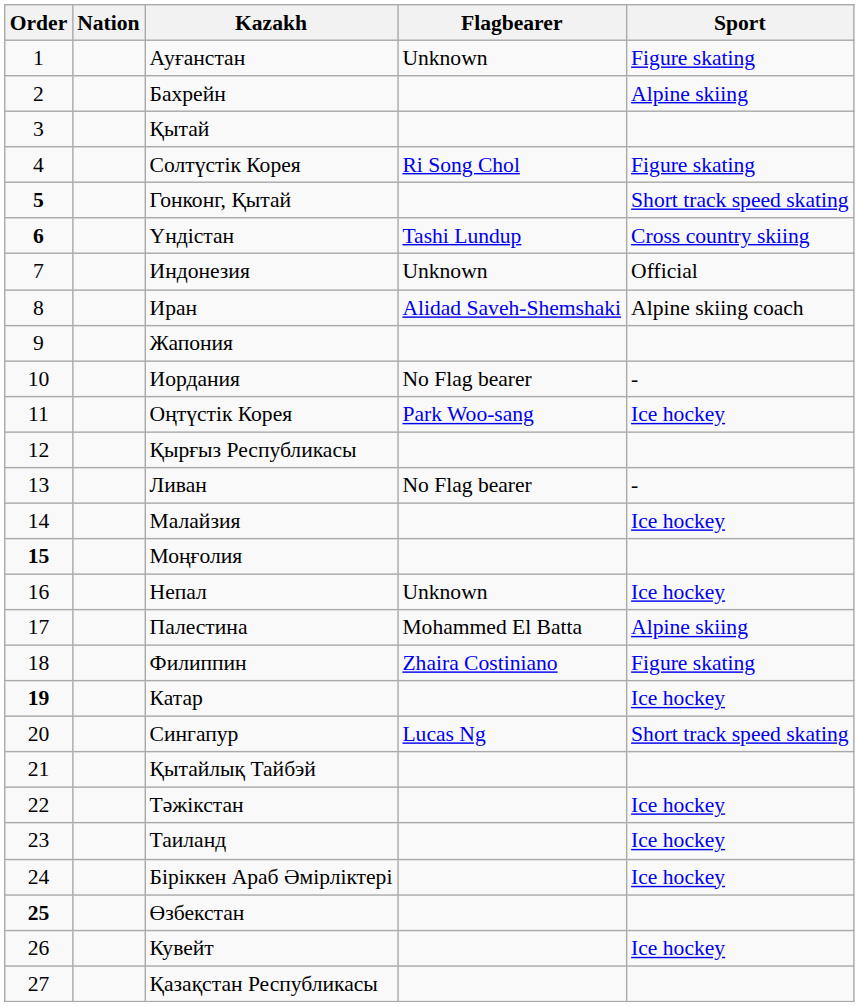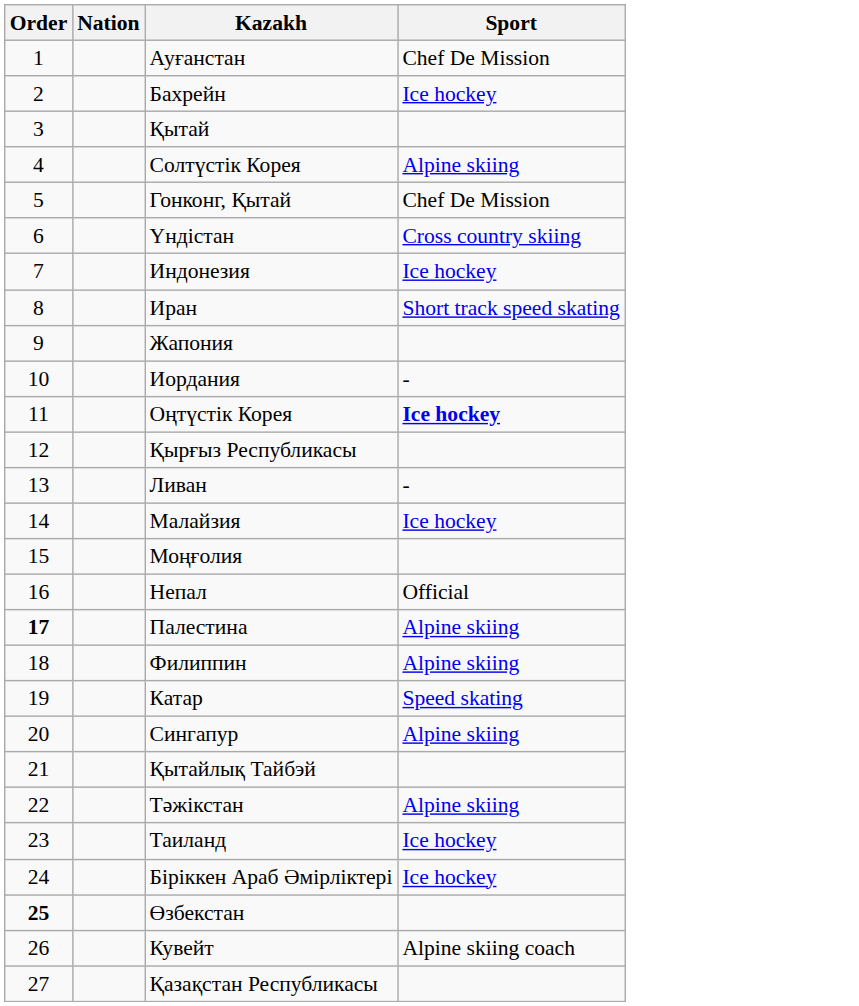 <table class="wikitable sortable" style=font-size:95%>
 <tr>
 <th>Order</th>
 <th>Nation</th>
 <th>Kazakh</th>
-<th>Flagbearer</th>
 <th>Sport</th>
 </tr>
 <tr>
 <td align=center>1</td>
 <td></td>
 <td>Ауғанстан</td>
-<td>Unknown</td>
-<td><a href='#'>Figure skating</a></td>
+<td>Chef De Mission</td>
 </tr>
 <tr>
 <td align=center>2</td>
 <td></td>
 <td>Бахрейн</td>
-<td></td>
-<td><a href='#'>Alpine skiing</a></td>
+<td><a href='#'>Ice hockey</a></td>
 </tr>
 <tr>
 <td align=center>3</td>
 <td></td>
 <td>Қытай</td>
 <td></td>
-<td></td>
 </tr>
 <tr>
 <td align=center>4</td>
 <td></td>
 <td>Солтүстік Корея</td>
-<td><a href='#'>Ri Song Chol</a></td>
-<td><a href='#'>Figure skating</a></td>
+<td><a href='#'>Alpine skiing</a></td>
 </tr>
 <tr>
-<td align=center><strong>5</strong></td>
+<td align=center>5</td>
 <td></td>
 <td>Гонконг, Қытай</td>
-<td></td>
-<td><a href='#'>Short track speed skating</a></td>
+<td>Chef De Mission</td>
 </tr>
 <tr>
-<td align=center><strong>6</strong></td>
+<td align=center>6</td>
 <td></td>
 <td>Үндістан</td>
-<td><a href='#'>Tashi Lundup</a></td>
 <td><a href='#'>Cross country skiing</a></td>
 </tr>
 <tr>
 <td align=center>7</td>
 <td></td>
 <td>Индонезия</td>
-<td>Unknown</td>
-<td>Official</td>
+<td><a href='#'>Ice hockey</a></td>
 </tr>
 <tr>
 <td align=center>8</td>
 <td></td>
 <td>Иран</td>
-<td><a href='#'>Alidad Saveh-Shemshaki</a></td>
-<td>Alpine skiing coach</td>
+<td><a href='#'>Short track speed skating</a></td>
 </tr>
 <tr>
 <td align=center>9</td>
 <td></td>
 <td>Жапония</td>
 <td></td>
-<td></td>
 </tr>
 <tr>
 <td align=center>10</td>
 <td></td>
 <td>Иордания</td>
-<td>No Flag bearer</td>
 <td>-</td>
 </tr>
 <tr>
 <td align=center>11</td>
 <td></td>
 <td>Оңтүстік Корея</td>
-<td><a href='#'>Park Woo-sang</a></td>
-<td><a href='#'>Ice hockey</a></td>
+<td><strong><a href='#'>Ice hockey</a></strong></td>
 </tr>
 <tr>
 <td align=center>12</td>
 <td></td>
 <td>Қырғыз Республикасы</td>
 <td></td>
-<td></td>
 </tr>
 <tr>
 <td align=center>13</td>
 <td></td>
 <td>Ливан</td>
-<td>No Flag bearer</td>
 <td>-</td>
 </tr>
 <tr>
 <td align=center>14</td>
 <td></td>
 <td>Малайзия</td>
-<td></td>
 <td><a href='#'>Ice hockey</a></td>
 </tr>
 <tr>
-<td align=center><strong>15</strong></td>
+<td align=center>15</td>
 <td></td>
 <td>Моңғолия</td>
-<td></td>
 <td></td>
 </tr>
 <tr>
 <td align=center>16</td>
 <td></td>
 <td>Непал</td>
-<td>Unknown</td>
-<td><a href='#'>Ice hockey</a></td>
+<td>Official</td>
 </tr>
 <tr>
-<td align=center>17</td>
+<td align=center><strong>17</strong></td>
 <td></td>
 <td>Палестина</td>
-<td>Mohammed El Batta</td>
 <td><a href='#'>Alpine skiing</a></td>
 </tr>
 <tr>
 <td align=center>18</td>
 <td></td>
 <td>Филиппин</td>
-<td><a href='#'>Zhaira Costiniano</a></td>
-<td><a href='#'>Figure skating</a></td>
+<td><a href='#'>Alpine skiing</a></td>
 </tr>
 <tr>
-<td align=center><strong>19</strong></td>
+<td align=center>19</td>
 <td></td>
 <td>Катар</td>
-<td></td>
-<td><a href='#'>Ice hockey</a></td>
+<td><a href='#'>Speed skating</a></td>
 </tr>
 <tr>
 <td align=center>20</td>
 <td></td>
 <td>Сингапур</td>
-<td><a href='#'>Lucas Ng</a></td>
-<td><a href='#'>Short track speed skating</a></td>
+<td><a href='#'>Alpine skiing</a></td>
 </tr>
 <tr>
 <td align=center>21</td>
 <td></td>
 <td>Қытайлық Тайбэй</td>
 <td></td>
-<td></td>
 </tr>
 <tr>
 <td align=center>22</td>
 <td></td>
 <td>Тәжікстан</td>
-<td></td>
-<td><a href='#'>Ice hockey</a></td>
+<td><a href='#'>Alpine skiing</a></td>
 </tr>
 <tr>
 <td align=center>23</td>
 <td></td>
 <td>Таиланд</td>
-<td></td>
 <td><a href='#'>Ice hockey</a></td>
 </tr>
 <tr>
 <td align=center>24</td>
 <td></td>
 <td>Біріккен Араб Әмірліктері</td>
-<td></td>
 <td><a href='#'>Ice hockey</a></td>
 </tr>
 <tr>
 <td align=center><strong>25</strong></td>
 <td></td>
 <td>Өзбекстан</td>
 <td></td>
-<td></td>
 </tr>
 <tr>
 <td align=center>26</td>
 <td></td>
 <td>Кувейт</td>
-<td></td>
-<td><a href='#'>Ice hockey</a></td>
+<td>Alpine skiing coach</td>
 </tr>
 <tr>
 <td align=center>27</td>
 <td></td>
 <td>Қазақстан Республикасы</td>
 <td></td>
-<td></td>
 </tr>
 </table>
